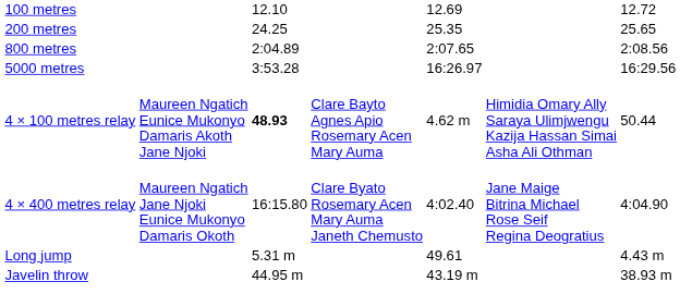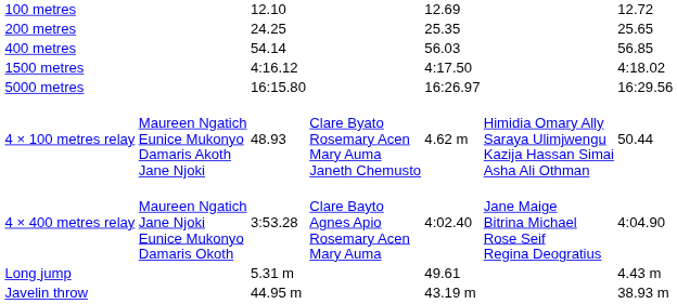 <table>
 <tr>
 <td><a href='#'>100 metres</a></td>
 <td></td>
 <td>12.10</td>
 <td></td>
 <td>12.69</td>
 <td></td>
 <td>12.72</td>
 </tr>
 <tr>
 <td><a href='#'>200 metres</a></td>
 <td></td>
 <td>24.25</td>
 <td></td>
 <td>25.35</td>
 <td></td>
 <td>25.65</td>
 </tr>
 <tr>
-<td><a href='#'>800 metres</a></td>
+<td><a href='#'>400 metres</a></td>
 <td></td>
-<td>2:04.89</td>
+<td>54.14</td>
 <td></td>
-<td>2:07.65</td>
+<td>56.03</td>
 <td></td>
-<td>2:08.56</td>
+<td>56.85</td>
+</tr>
+<tr>
+<td><a href='#'>1500 metres</a></td>
+<td></td>
+<td>4:16.12</td>
+<td></td>
+<td>4:17.50</td>
+<td></td>
+<td>4:18.02</td>
 </tr>
 <tr>
 <td><a href='#'>5000 metres</a></td>
 <td></td>
-<td>3:53.28</td>
+<td>16:15.80</td>
 <td></td>
 <td>16:26.97</td>
 <td></td>
 <td>16:29.56</td>
 </tr>
 <tr>
 <td><a href='#'>4 × 100 metres relay</a></td>
 <td><br><a href='#'>Maureen Ngatich</a><br><a href='#'>Eunice Mukonyo</a><br><a href='#'>Damaris Akoth</a><br><a href='#'>Jane Njoki</a></td>
-<td><strong>48.93</strong></td>
-<td><br><a href='#'>Clare Bayto</a><br><a href='#'>Agnes Apio</a><br><a href='#'>Rosemary Acen</a><br><a href='#'>Mary Auma</a></td>
+<td>48.93</td>
+<td><br><a href='#'>Clare Byato</a><br><a href='#'>Rosemary Acen</a><br><a href='#'>Mary Auma</a><br><a href='#'>Janeth Chemusto</a></td>
 <td>4.62 m</td>
 <td><br><a href='#'>Himidia Omary Ally</a><br><a href='#'>Saraya Ulimjwengu</a><br><a href='#'>Kazija Hassan Simai</a><br><a href='#'>Asha Ali Othman</a></td>
 <td>50.44</td>
 </tr>
 <tr>
 <td><a href='#'>4 × 400 metres relay</a></td>
 <td><br><a href='#'>Maureen Ngatich</a><br><a href='#'>Jane Njoki</a><br><a href='#'>Eunice Mukonyo</a><br><a href='#'>Damaris Okoth</a></td>
-<td>16:15.80</td>
-<td><br><a href='#'>Clare Byato</a><br><a href='#'>Rosemary Acen</a><br><a href='#'>Mary Auma</a><br><a href='#'>Janeth Chemusto</a></td>
+<td>3:53.28</td>
+<td><br><a href='#'>Clare Bayto</a><br><a href='#'>Agnes Apio</a><br><a href='#'>Rosemary Acen</a><br><a href='#'>Mary Auma</a></td>
 <td>4:02.40</td>
 <td><br><a href='#'>Jane Maige</a><br><a href='#'>Bitrina Michael</a><br><a href='#'>Rose Seif</a><br><a href='#'>Regina Deogratius</a></td>
 <td>4:04.90</td>
 </tr>
 <tr>
 <td><a href='#'>Long jump</a></td>
 <td></td>
 <td>5.31 m</td>
 <td></td>
 <td>49.61</td>
 <td></td>
 <td>4.43 m</td>
 </tr>
 <tr>
 <td><a href='#'>Javelin throw</a></td>
 <td></td>
 <td>44.95 m</td>
 <td></td>
 <td>43.19 m</td>
 <td></td>
 <td>38.93 m</td>
 </tr>
 </table>
